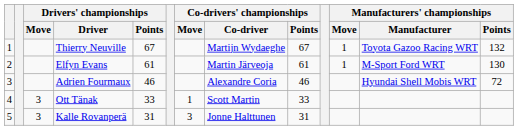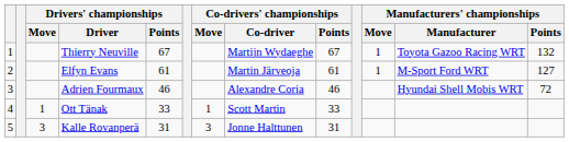 <table class="wikitable" style="font-size:85%;">
 <tr>
 <th rowspan="2"></th>
 <th rowspan="7" style="width:5px;"></th>
 <th colspan="3">Drivers' championships</th>
 <th rowspan="7" style="width:5px;"></th>
 <th colspan="3" nowrap>Co-drivers' championships</th>
 <th rowspan="7" style="width:5px;"></th>
 <th colspan="3" nowrap>Manufacturers' championships</th>
 </tr>
 <tr>
 <th>Move</th>
 <th>Driver</th>
 <th>Points</th>
 <th>Move</th>
 <th>Co-driver</th>
 <th>Points</th>
 <th>Move</th>
 <th>Manufacturer</th>
 <th>Points</th>
 </tr>
 <tr>
 <td align="center">1</td>
 <td align="center"></td>
 <td><a href='#'>Thierry Neuville</a></td>
 <td align="center">67</td>
 <td align="center"></td>
 <td><a href='#'>Martijn Wydaeghe</a></td>
 <td align="center">67</td>
 <td align="center"> 1</td>
 <td><a href='#'>Toyota Gazoo Racing WRT</a></td>
 <td align="center">132</td>
 </tr>
 <tr>
 <td align="center">2</td>
 <td align="center"></td>
 <td><a href='#'>Elfyn Evans</a></td>
 <td align="center">61</td>
 <td align="center"></td>
 <td><a href='#'>Martin Järveoja</a></td>
 <td align="center">61</td>
 <td align="center"> 1</td>
 <td><a href='#'>M-Sport Ford WRT</a></td>
-<td align="center">130</td>
+<td align="center">127</td>
 </tr>
 <tr>
 <td align="center">3</td>
 <td align="center"></td>
 <td><a href='#'>Adrien Fourmaux</a></td>
 <td align="center">46</td>
 <td align="center"></td>
 <td><a href='#'>Alexandre Coria</a></td>
 <td align="center">46</td>
 <td align="center"></td>
 <td><a href='#'>Hyundai Shell Mobis WRT</a></td>
 <td align="center">72</td>
 </tr>
 <tr>
 <td align="center">4</td>
-<td align="center"> 3</td>
+<td align="center"> 1</td>
 <td><a href='#'>Ott Tänak</a></td>
 <td align="center">33</td>
 <td align="center"> 1</td>
 <td><a href='#'>Scott Martin</a></td>
 <td align="center">33</td>
 <td></td>
 <td></td>
 <td></td>
 </tr>
 <tr>
 <td align="center">5</td>
 <td align="center"> 3</td>
 <td><a href='#'>Kalle Rovanperä</a></td>
 <td align="center">31</td>
 <td align="center"> 3</td>
 <td><a href='#'>Jonne Halttunen</a></td>
 <td align="center">31</td>
 <td></td>
 <td></td>
 <td></td>
 </tr>
 </table>
